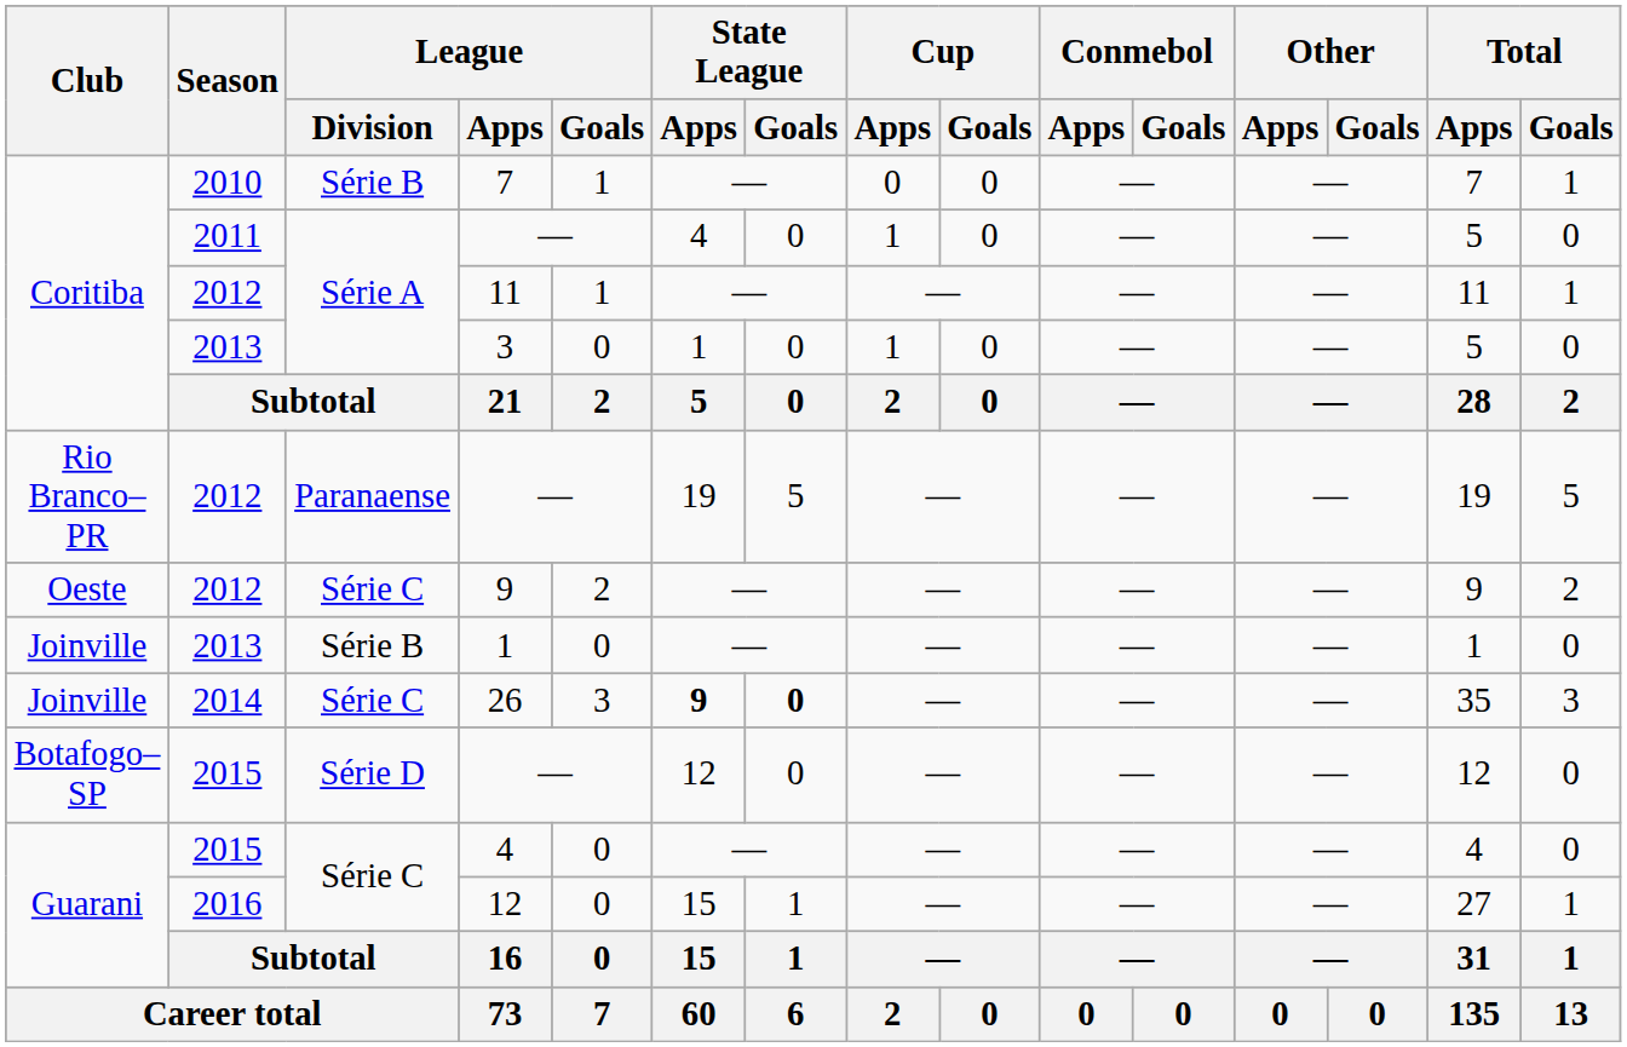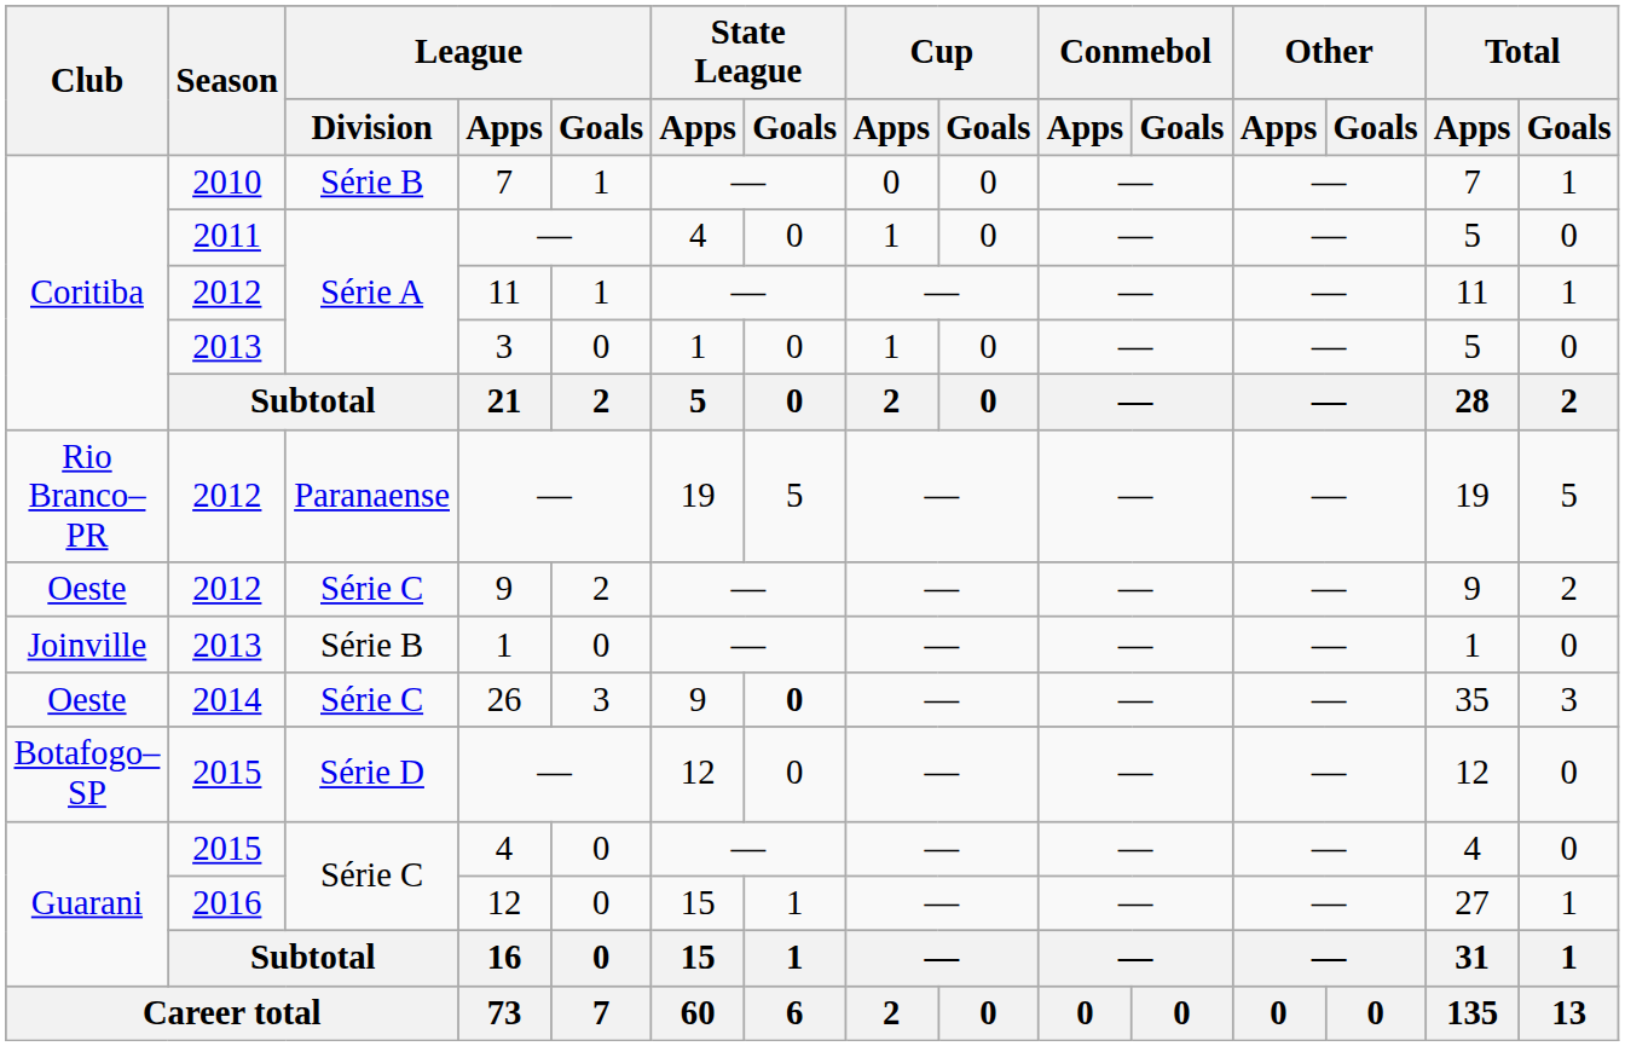 <table class="wikitable" style="text-align: center;">
 <tr>
 <th rowspan="2">Club</th>
 <th rowspan="2">Season</th>
 <th colspan="3">League</th>
 <th colspan="2">State League</th>
 <th colspan="2">Cup</th>
 <th colspan="2">Conmebol</th>
 <th colspan="2">Other</th>
 <th colspan="2">Total</th>
 </tr>
 <tr>
 <th>Division</th>
 <th>Apps</th>
 <th>Goals</th>
 <th>Apps</th>
 <th>Goals</th>
 <th>Apps</th>
 <th>Goals</th>
 <th>Apps</th>
 <th>Goals</th>
 <th>Apps</th>
 <th>Goals</th>
 <th>Apps</th>
 <th>Goals</th>
 </tr>
 <tr>
 <td rowspan="5" valign="center"><a href='#'>Coritiba</a></td>
 <td><a href='#'>2010</a></td>
 <td><a href='#'>Série B</a></td>
 <td>7</td>
 <td>1</td>
 <td colspan="2">—</td>
 <td>0</td>
 <td>0</td>
 <td colspan="2">—</td>
 <td colspan="2">—</td>
 <td>7</td>
 <td>1</td>
 </tr>
 <tr>
 <td><a href='#'>2011</a></td>
 <td rowspan=3><a href='#'>Série A</a></td>
 <td colspan="2">—</td>
 <td>4</td>
 <td>0</td>
 <td>1</td>
 <td>0</td>
 <td colspan="2">—</td>
 <td colspan="2">—</td>
 <td>5</td>
 <td>0</td>
 </tr>
 <tr>
 <td><a href='#'>2012</a></td>
 <td>11</td>
 <td>1</td>
 <td colspan="2">—</td>
 <td colspan="2">—</td>
 <td colspan="2">—</td>
 <td colspan="2">—</td>
 <td>11</td>
 <td>1</td>
 </tr>
 <tr>
 <td><a href='#'>2013</a></td>
 <td>3</td>
 <td>0</td>
 <td>1</td>
 <td>0</td>
 <td>1</td>
 <td>0</td>
 <td colspan="2">—</td>
 <td colspan="2">—</td>
 <td>5</td>
 <td>0</td>
 </tr>
 <tr>
 <th colspan="2">Subtotal</th>
 <th>21</th>
 <th>2</th>
 <th>5</th>
 <th>0</th>
 <th>2</th>
 <th>0</th>
 <th colspan="2">—</th>
 <th colspan="2">—</th>
 <th>28</th>
 <th>2</th>
 </tr>
 <tr>
 <td valign="center"><a href='#'>Rio Branco–PR</a></td>
 <td><a href='#'>2012</a></td>
 <td><a href='#'>Paranaense</a></td>
 <td colspan="2">—</td>
 <td>19</td>
 <td>5</td>
 <td colspan="2">—</td>
 <td colspan="2">—</td>
 <td colspan="2">—</td>
 <td>19</td>
 <td>5</td>
 </tr>
 <tr>
 <td valign="center"><a href='#'>Oeste</a></td>
 <td><a href='#'>2012</a></td>
 <td><a href='#'>Série C</a></td>
 <td>9</td>
 <td>2</td>
 <td colspan="2">—</td>
 <td colspan="2">—</td>
 <td colspan="2">—</td>
 <td colspan="2">—</td>
 <td>9</td>
 <td>2</td>
 </tr>
 <tr>
 <td valign="center"><a href='#'>Joinville</a></td>
 <td><a href='#'>2013</a></td>
 <td>Série B</td>
 <td>1</td>
 <td>0</td>
 <td colspan="2">—</td>
 <td colspan="2">—</td>
 <td colspan="2">—</td>
 <td colspan="2">—</td>
 <td>1</td>
 <td>0</td>
 </tr>
 <tr>
-<td valign="center"><a href='#'>Joinville</a></td>
+<td valign="center"><a href='#'>Oeste</a></td>
 <td><a href='#'>2014</a></td>
 <td><a href='#'>Série C</a></td>
 <td>26</td>
 <td>3</td>
-<td><strong>9</strong></td>
+<td>9</td>
 <td><strong>0</strong></td>
 <td colspan="2">—</td>
 <td colspan="2">—</td>
 <td colspan="2">—</td>
 <td>35</td>
 <td>3</td>
 </tr>
 <tr>
 <td valign="center"><a href='#'>Botafogo–SP</a></td>
 <td><a href='#'>2015</a></td>
 <td><a href='#'>Série D</a></td>
 <td colspan="2">—</td>
 <td>12</td>
 <td>0</td>
 <td colspan="2">—</td>
 <td colspan="2">—</td>
 <td colspan="2">—</td>
 <td>12</td>
 <td>0</td>
 </tr>
 <tr>
 <td rowspan="3" valign="center"><a href='#'>Guarani</a></td>
 <td><a href='#'>2015</a></td>
 <td rowspan=2>Série C</td>
 <td>4</td>
 <td>0</td>
 <td colspan="2">—</td>
 <td colspan="2">—</td>
 <td colspan="2">—</td>
 <td colspan="2">—</td>
 <td>4</td>
 <td>0</td>
 </tr>
 <tr>
 <td><a href='#'>2016</a></td>
 <td>12</td>
 <td>0</td>
 <td>15</td>
 <td>1</td>
 <td colspan="2">—</td>
 <td colspan="2">—</td>
 <td colspan="2">—</td>
 <td>27</td>
 <td>1</td>
 </tr>
 <tr>
 <th colspan="2">Subtotal</th>
 <th>16</th>
 <th>0</th>
 <th>15</th>
 <th>1</th>
 <th colspan="2">—</th>
 <th colspan="2">—</th>
 <th colspan="2">—</th>
 <th>31</th>
 <th>1</th>
 </tr>
 <tr>
 <th colspan="3"><strong>Career total</strong></th>
 <th>73</th>
 <th>7</th>
 <th>60</th>
 <th>6</th>
 <th>2</th>
 <th>0</th>
 <th>0</th>
 <th>0</th>
 <th>0</th>
 <th>0</th>
 <th>135</th>
 <th>13</th>
 </tr>
 </table>
